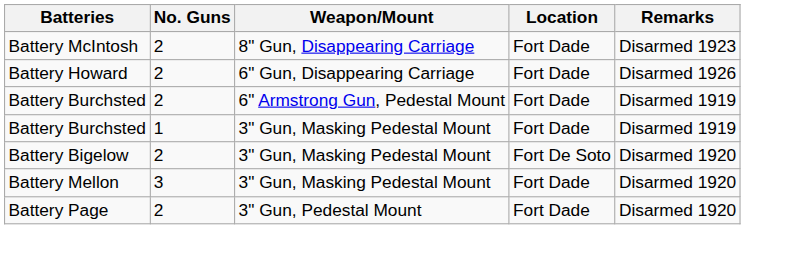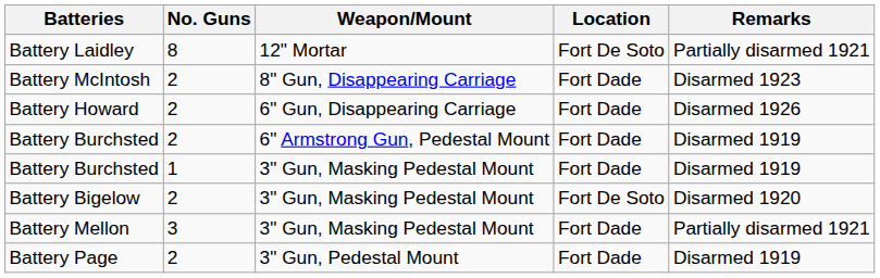 <table class="wikitable">
 <tr>
 <th>Batteries</th>
 <th>No. Guns</th>
 <th>Weapon/Mount</th>
 <th>Location</th>
 <th>Remarks</th>
+</tr>
+<tr>
+<td>Battery Laidley</td>
+<td>8</td>
+<td>12" Mortar</td>
+<td>Fort De Soto</td>
+<td>Partially disarmed 1921</td>
 </tr>
 <tr>
 <td>Battery McIntosh</td>
 <td>2</td>
 <td>8" Gun, <a href='#'>Disappearing Carriage</a></td>
 <td>Fort Dade</td>
 <td>Disarmed 1923</td>
 </tr>
 <tr>
 <td>Battery Howard</td>
 <td>2</td>
 <td>6" Gun, Disappearing Carriage</td>
 <td>Fort Dade</td>
 <td>Disarmed 1926</td>
 </tr>
 <tr>
 <td>Battery Burchsted</td>
 <td>2</td>
 <td>6" <a href='#'>Armstrong Gun</a>, Pedestal Mount</td>
 <td>Fort Dade</td>
 <td>Disarmed 1919</td>
 </tr>
 <tr>
 <td>Battery Burchsted</td>
 <td>1</td>
 <td>3" Gun, Masking Pedestal Mount</td>
 <td>Fort Dade</td>
 <td>Disarmed 1919</td>
 </tr>
 <tr>
 <td>Battery Bigelow</td>
 <td>2</td>
 <td>3" Gun, Masking Pedestal Mount</td>
 <td>Fort De Soto</td>
 <td>Disarmed 1920</td>
 </tr>
 <tr>
 <td>Battery Mellon</td>
 <td>3</td>
 <td>3" Gun, Masking Pedestal Mount</td>
 <td>Fort Dade</td>
-<td>Disarmed 1920</td>
+<td>Partially disarmed 1921</td>
 </tr>
 <tr>
 <td>Battery Page</td>
 <td>2</td>
 <td>3" Gun, Pedestal Mount</td>
 <td>Fort Dade</td>
-<td>Disarmed 1920</td>
+<td>Disarmed 1919</td>
 </tr>
 </table>
